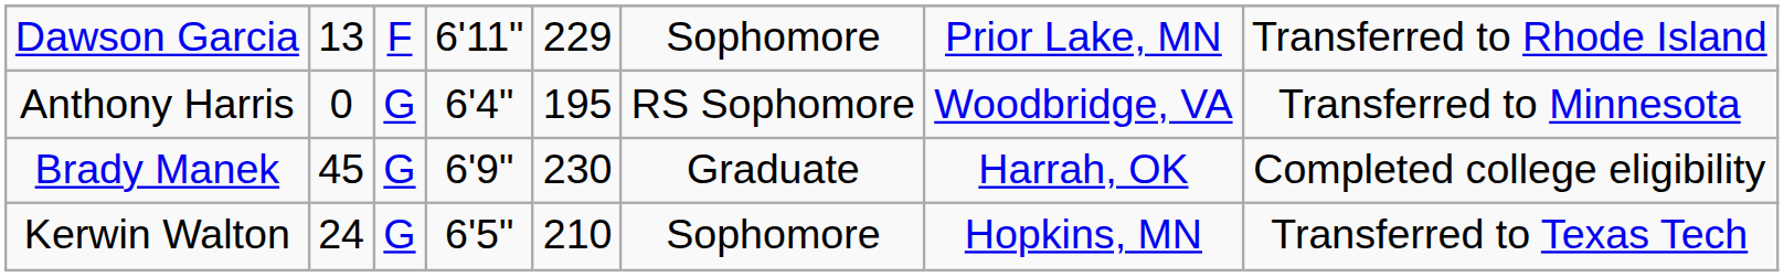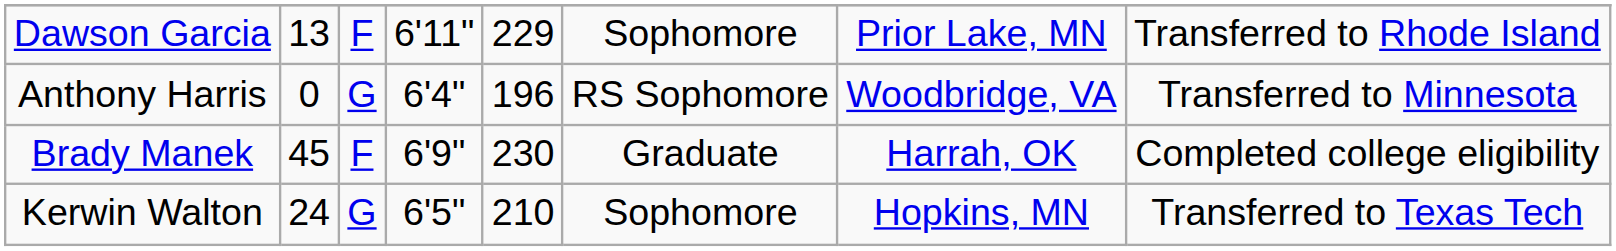 <table class="wikitable sortable" style="text-align: center">
 <tr align=center>
 </tr>
 <tr>
 <td sortname><a href='#'>Dawson Garcia</a></td>
 <td>13</td>
 <td><a href='#'>F</a></td>
 <td>6'11"</td>
 <td>229</td>
 <td>Sophomore</td>
 <td><a href='#'>Prior Lake, MN</a></td>
 <td>Transferred to <a href='#'>Rhode Island</a></td>
 </tr>
 <tr>
 <td sortname>Anthony Harris</td>
 <td>0</td>
 <td><a href='#'>G</a></td>
 <td>6'4"</td>
-<td>195</td>
+<td>196</td>
 <td>RS Sophomore</td>
 <td><a href='#'>Woodbridge, VA</a></td>
 <td>Transferred to <a href='#'>Minnesota</a></td>
 </tr>
 <tr>
 <td sortname><a href='#'>Brady Manek</a></td>
 <td>45</td>
-<td><a href='#'>G</a></td>
+<td><a href='#'>F</a></td>
 <td>6'9"</td>
 <td>230</td>
 <td>Graduate</td>
 <td><a href='#'>Harrah, OK</a></td>
 <td>Completed college eligibility</td>
 </tr>
 <tr>
 <td sortname>Kerwin Walton</td>
 <td>24</td>
 <td><a href='#'>G</a></td>
 <td>6'5"</td>
 <td>210</td>
 <td>Sophomore</td>
 <td><a href='#'>Hopkins, MN</a></td>
 <td>Transferred to <a href='#'>Texas Tech</a></td>
 </tr>
 </table>
